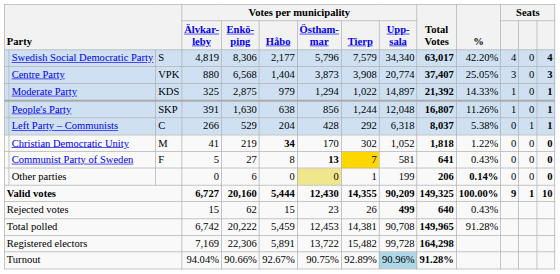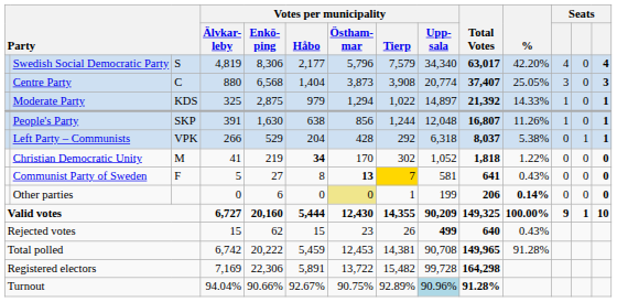 <table class="wikitable" border="1" style="text-align:right;">
 <tr>
 <th style="text-align:left;" valign=bottom rowspan=2 colspan=3>Party</th>
 <th colspan=6>Votes per municipality</th>
 <th align=center valign=bottom rowspan=2 width="50">Total Votes</th>
 <th align=center valign=bottom rowspan=2 width="50">%</th>
 <th colspan=3>Seats</th>
 </tr>
 <tr>
 <th align=center valign=bottom width="50"><a href='#'>Älvkar- leby</a></th>
 <th align=center valign=bottom width="50"><a href='#'>Enkö- ping</a></th>
 <th align=center valign=bottom width="50"><a href='#'>Håbo</a></th>
 <th align=center valign=bottom width="50"><a href='#'>Östham- mar</a></th>
 <th align=center valign=bottom width="50"><a href='#'>Tierp</a></th>
 <th align=center valign=bottom width="50"><a href='#'>Upp- sala</a></th>
 <th align=center valign=bottom width="20"><small></small></th>
 <th align=center valign=bottom width="20"><small><a href='#'></a></small></th>
 <th align=center valign=bottom width="20"><small></small></th>
 </tr>
 <tr style="background:#CEE0F2;">
 <td></td>
 <td align=left style="white-space: nowrap;"><a href='#'>Swedish Social Democratic Party</a></td>
 <td align=left>S</td>
 <td>4,819</td>
 <td>8,306</td>
 <td>2,177</td>
 <td>5,796</td>
 <td>7,579</td>
 <td>34,340</td>
 <td><strong>63,017</strong></td>
 <td>42.20%</td>
 <td>4</td>
 <td>0</td>
 <td><strong>4</strong></td>
 </tr>
 <tr style="background:#CEE0F2;">
 <td></td>
 <td align=left><a href='#'>Centre Party</a></td>
-<td align=left>VPK</td>
+<td align=left>C</td>
 <td>880</td>
 <td>6,568</td>
 <td>1,404</td>
 <td>3,873</td>
 <td>3,908</td>
 <td>20,774</td>
 <td><strong>37,407</strong></td>
 <td>25.05%</td>
 <td>3</td>
 <td>0</td>
 <td><strong>3</strong></td>
 </tr>
 <tr style="background:#CEE0F2;">
 <td></td>
 <td align=left><a href='#'>Moderate Party</a></td>
 <td align=left>KDS</td>
 <td>325</td>
 <td>2,875</td>
 <td>979</td>
 <td>1,294</td>
 <td>1,022</td>
 <td>14,897</td>
 <td><strong>21,392</strong></td>
 <td>14.33%</td>
 <td>1</td>
 <td>0</td>
 <td><strong>1</strong></td>
 </tr>
 <tr style="background:#CEE0F2; border-top:3px solid darkgray;">
 <td></td>
 <td align=left><a href='#'>People's Party</a></td>
 <td align=left>SKP</td>
 <td>391</td>
 <td>1,630</td>
 <td>638</td>
 <td>856</td>
 <td>1,244</td>
 <td>12,048</td>
 <td><strong>16,807</strong></td>
 <td>11.26%</td>
 <td>1</td>
 <td>0</td>
 <td><strong>1</strong></td>
 </tr>
 <tr style="background:#CEE0F2;">
 <td></td>
 <td align=left><a href='#'>Left Party – Communists</a></td>
-<td align=left>C</td>
+<td align=left>VPK</td>
 <td>266</td>
 <td>529</td>
 <td>204</td>
 <td>428</td>
 <td>292</td>
 <td>6,318</td>
 <td><strong>8,037</strong></td>
 <td>5.38%</td>
 <td>0</td>
 <td>1</td>
 <td><strong>1</strong></td>
 </tr>
 <tr>
 <td></td>
 <td align=left><a href='#'>Christian Democratic Unity</a></td>
 <td align=left>M</td>
 <td>41</td>
 <td>219</td>
 <td><strong>34</strong></td>
 <td>170</td>
 <td>302</td>
 <td>1,052</td>
 <td><strong>1,818</strong></td>
 <td>1.22%</td>
 <td>0</td>
 <td>0</td>
 <td><strong>0</strong></td>
 </tr>
 <tr>
 <td></td>
 <td align=left><a href='#'>Communist Party of Sweden</a></td>
 <td align=left>F</td>
 <td>5</td>
 <td>27</td>
 <td>8</td>
 <td><strong>13</strong></td>
 <td style="background: gold;">7</td>
 <td>581</td>
 <td><strong>641</strong></td>
 <td>0.43%</td>
 <td>0</td>
 <td>0</td>
 <td><strong>0</strong></td>
 </tr>
 <tr>
 <td></td>
 <td align=left>Other parties</td>
 <td></td>
 <td>0</td>
 <td>6</td>
 <td>0</td>
 <td style="background: khaki;">0</td>
 <td>1</td>
 <td>199</td>
 <td><strong>206</strong></td>
 <td><strong>0.14%</strong></td>
 <td>0</td>
 <td>0</td>
 <td><strong>0</strong></td>
 </tr>
 <tr style="font-weight:bold">
 <td align=left colspan=3>Valid votes</td>
 <td>6,727</td>
 <td>20,160</td>
 <td>5,444</td>
 <td>12,430</td>
 <td>14,355</td>
 <td>90,209</td>
 <td>149,325</td>
 <td>100.00%</td>
 <td>9</td>
 <td>1</td>
 <td>10</td>
 </tr>
 <tr>
 <td align=left colspan=3>Rejected votes</td>
 <td>15</td>
 <td>62</td>
 <td>15</td>
 <td>23</td>
 <td>26</td>
 <td><strong>499</strong></td>
 <td><strong>640</strong></td>
 <td>0.43%</td>
 <td></td>
 <td></td>
 <td></td>
 </tr>
 <tr>
 <td align=left colspan=3>Total polled</td>
 <td>6,742</td>
 <td>20,222</td>
 <td>5,459</td>
 <td>12,453</td>
 <td>14,381</td>
 <td>90,708</td>
 <td><strong>149,965</strong></td>
 <td>91.28%</td>
 <td></td>
 <td></td>
 <td></td>
 </tr>
 <tr>
 <td align=left colspan=3>Registered electors</td>
 <td>7,169</td>
 <td>22,306</td>
 <td>5,891</td>
 <td>13,722</td>
 <td>15,482</td>
 <td>99,728</td>
 <td><strong>164,298</strong></td>
 <td></td>
 <td></td>
 <td></td>
 <td></td>
 </tr>
 <tr>
 <td align=left colspan=3>Turnout</td>
 <td>94.04%</td>
 <td>90.66%</td>
 <td>92.67%</td>
 <td>90.75%</td>
 <td>92.89%</td>
 <td style="background: lightblue;">90.96%</td>
 <td><strong>91.28%</strong></td>
 <td></td>
 <td></td>
 <td></td>
 <td></td>
 </tr>
 </table>
